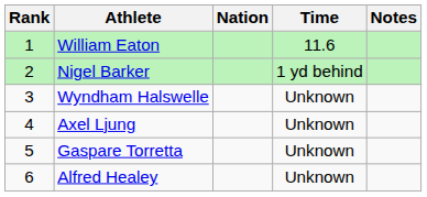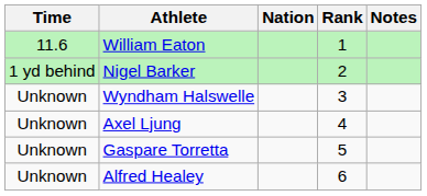 <table class="wikitable sortable" style="text-align:center">
 <tr>
-<th>Rank</th>
+<th>Time</th>
 <th>Athlete</th>
 <th>Nation</th>
-<th>Time</th>
+<th>Rank</th>
 <th>Notes</th>
 </tr>
 <tr bgcolor=bbf3bb>
-<td>1</td>
+<td>11.6</td>
 <td align=left><a href='#'>William Eaton</a></td>
 <td align=left></td>
-<td>11.6</td>
+<td>1</td>
 <td></td>
 </tr>
 <tr bgcolor=bbf3bb>
-<td>2</td>
+<td>1 yd behind</td>
 <td align=left><a href='#'>Nigel Barker</a></td>
 <td align=left></td>
-<td>1 yd behind</td>
+<td>2</td>
 <td></td>
 </tr>
 <tr>
-<td>3</td>
+<td>Unknown</td>
 <td align=left><a href='#'>Wyndham Halswelle</a></td>
 <td align=left></td>
-<td>Unknown</td>
+<td>3</td>
 <td></td>
 </tr>
 <tr>
-<td>4</td>
+<td>Unknown</td>
 <td align=left><a href='#'>Axel Ljung</a></td>
 <td align=left></td>
-<td>Unknown</td>
+<td>4</td>
 <td></td>
 </tr>
 <tr>
-<td>5</td>
+<td>Unknown</td>
 <td align=left><a href='#'>Gaspare Torretta</a></td>
 <td align=left></td>
-<td>Unknown</td>
+<td>5</td>
 <td></td>
 </tr>
 <tr>
-<td>6</td>
+<td>Unknown</td>
 <td align=left><a href='#'>Alfred Healey</a></td>
 <td align=left></td>
-<td>Unknown</td>
+<td>6</td>
 <td></td>
 </tr>
 </table>
